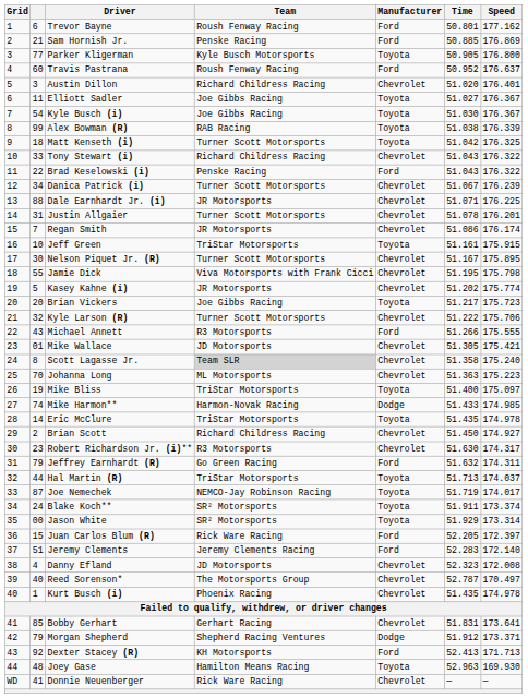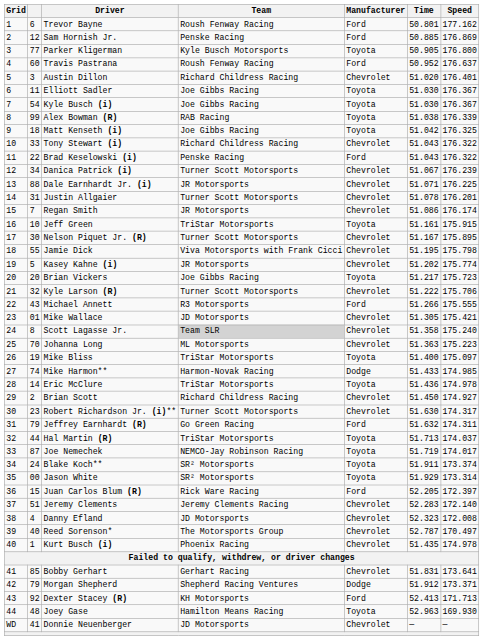 <table class="wikitable">
 <tr>
 <th>Grid</th>
 <th></th>
 <th>Driver</th>
 <th>Team</th>
 <th>Manufacturer</th>
 <th>Time</th>
 <th>Speed</th>
 </tr>
 <tr>
 <td>1</td>
 <td>6</td>
 <td>Trevor Bayne</td>
 <td>Roush Fenway Racing</td>
 <td>Ford</td>
 <td>50.801</td>
 <td>177.162</td>
 </tr>
 <tr>
 <td>2</td>
-<td>21</td>
+<td>12</td>
 <td>Sam Hornish Jr.</td>
 <td>Penske Racing</td>
 <td>Ford</td>
 <td>50.885</td>
 <td>176.869</td>
 </tr>
 <tr>
 <td>3</td>
 <td>77</td>
 <td>Parker Kligerman</td>
 <td>Kyle Busch Motorsports</td>
 <td>Toyota</td>
 <td>50.905</td>
 <td>176.800</td>
 </tr>
 <tr>
 <td>4</td>
 <td>60</td>
 <td>Travis Pastrana</td>
 <td>Roush Fenway Racing</td>
 <td>Ford</td>
 <td>50.952</td>
 <td>176.637</td>
 </tr>
 <tr>
 <td>5</td>
 <td>3</td>
 <td>Austin Dillon</td>
 <td>Richard Childress Racing</td>
 <td>Chevrolet</td>
 <td>51.020</td>
 <td>176.401</td>
 </tr>
 <tr>
 <td>6</td>
 <td>11</td>
 <td>Elliott Sadler</td>
 <td>Joe Gibbs Racing</td>
 <td>Toyota</td>
-<td>51.027</td>
+<td>51.030</td>
 <td>176.367</td>
 </tr>
 <tr>
 <td>7</td>
 <td>54</td>
 <td>Kyle Busch <strong>(i)</strong></td>
 <td>Joe Gibbs Racing</td>
 <td>Toyota</td>
 <td>51.030</td>
 <td>176.367</td>
 </tr>
 <tr>
 <td>8</td>
 <td>99</td>
 <td>Alex Bowman <strong>(R)</strong></td>
 <td>RAB Racing</td>
 <td>Toyota</td>
 <td>51.038</td>
 <td>176.339</td>
 </tr>
 <tr>
 <td>9</td>
 <td>18</td>
 <td>Matt Kenseth <strong>(i)</strong></td>
-<td>Turner Scott Motorsports</td>
+<td>Joe Gibbs Racing</td>
 <td>Toyota</td>
 <td>51.042</td>
 <td>176.325</td>
 </tr>
 <tr>
 <td>10</td>
 <td>33</td>
 <td>Tony Stewart <strong>(i)</strong></td>
 <td>Richard Childress Racing</td>
 <td>Chevrolet</td>
 <td>51.043</td>
 <td>176.322</td>
 </tr>
 <tr>
 <td>11</td>
 <td>22</td>
 <td>Brad Keselowski <strong>(i)</strong></td>
 <td>Penske Racing</td>
 <td>Ford</td>
 <td>51.043</td>
 <td>176.322</td>
 </tr>
 <tr>
 <td>12</td>
 <td>34</td>
 <td>Danica Patrick <strong>(i)</strong></td>
 <td>Turner Scott Motorsports</td>
 <td>Chevrolet</td>
 <td>51.067</td>
 <td>176.239</td>
 </tr>
 <tr>
 <td>13</td>
 <td>88</td>
 <td>Dale Earnhardt Jr. <strong>(i)</strong></td>
 <td>JR Motorsports</td>
 <td>Chevrolet</td>
 <td>51.071</td>
 <td>176.225</td>
 </tr>
 <tr>
 <td>14</td>
 <td>31</td>
 <td>Justin Allgaier</td>
 <td>Turner Scott Motorsports</td>
 <td>Chevrolet</td>
 <td>51.078</td>
 <td>176.201</td>
 </tr>
 <tr>
 <td>15</td>
 <td>7</td>
 <td>Regan Smith</td>
 <td>JR Motorsports</td>
 <td>Chevrolet</td>
 <td>51.086</td>
 <td>176.174</td>
 </tr>
 <tr>
 <td>16</td>
 <td>10</td>
 <td>Jeff Green</td>
 <td>TriStar Motorsports</td>
 <td>Toyota</td>
 <td>51.161</td>
 <td>175.915</td>
 </tr>
 <tr>
 <td>17</td>
 <td>30</td>
 <td>Nelson Piquet Jr. <strong>(R)</strong></td>
 <td>Turner Scott Motorsports</td>
 <td>Chevrolet</td>
 <td>51.167</td>
 <td>175.895</td>
 </tr>
 <tr>
 <td>18</td>
 <td>55</td>
 <td>Jamie Dick</td>
 <td>Viva Motorsports with Frank Cicci</td>
 <td>Chevrolet</td>
 <td>51.195</td>
 <td>175.798</td>
 </tr>
 <tr>
 <td>19</td>
 <td>5</td>
 <td>Kasey Kahne <strong>(i)</strong></td>
 <td>JR Motorsports</td>
 <td>Chevrolet</td>
 <td>51.202</td>
 <td>175.774</td>
 </tr>
 <tr>
 <td>20</td>
 <td>20</td>
 <td>Brian Vickers</td>
 <td>Joe Gibbs Racing</td>
 <td>Toyota</td>
 <td>51.217</td>
 <td>175.723</td>
 </tr>
 <tr>
 <td>21</td>
 <td>32</td>
 <td>Kyle Larson <strong>(R)</strong></td>
 <td>Turner Scott Motorsports</td>
 <td>Chevrolet</td>
 <td>51.222</td>
 <td>175.706</td>
 </tr>
 <tr>
 <td>22</td>
 <td>43</td>
 <td>Michael Annett</td>
 <td>R3 Motorsports</td>
 <td>Ford</td>
 <td>51.266</td>
 <td>175.555</td>
 </tr>
 <tr>
 <td>23</td>
 <td>01</td>
 <td>Mike Wallace</td>
 <td>JD Motorsports</td>
 <td>Chevrolet</td>
 <td>51.305</td>
 <td>175.421</td>
 </tr>
 <tr>
 <td>24</td>
 <td>8</td>
 <td>Scott Lagasse Jr.</td>
 <td style="background: lightgrey;">Team SLR</td>
 <td>Chevrolet</td>
 <td>51.358</td>
 <td>175.240</td>
 </tr>
 <tr>
 <td>25</td>
 <td>70</td>
 <td>Johanna Long</td>
 <td>ML Motorsports</td>
 <td>Chevrolet</td>
 <td>51.363</td>
 <td>175.223</td>
 </tr>
 <tr>
 <td>26</td>
 <td>19</td>
 <td>Mike Bliss</td>
 <td>TriStar Motorsports</td>
 <td>Toyota</td>
 <td>51.400</td>
 <td>175.097</td>
 </tr>
 <tr>
 <td>27</td>
 <td>74</td>
 <td>Mike Harmon**</td>
 <td>Harmon-Novak Racing</td>
 <td>Dodge</td>
 <td>51.433</td>
 <td>174.985</td>
 </tr>
 <tr>
 <td>28</td>
 <td>14</td>
 <td>Eric McClure</td>
 <td>TriStar Motorsports</td>
 <td>Toyota</td>
-<td>51.435</td>
+<td>51.436</td>
 <td>174.978</td>
 </tr>
 <tr>
 <td>29</td>
 <td>2</td>
 <td>Brian Scott</td>
 <td>Richard Childress Racing</td>
 <td>Chevrolet</td>
 <td>51.450</td>
 <td>174.927</td>
 </tr>
 <tr>
 <td>30</td>
 <td>23</td>
 <td>Robert Richardson Jr. <strong>(i)</strong>**</td>
-<td>R3 Motorsports</td>
+<td>Turner Scott Motorsports</td>
 <td>Chevrolet</td>
 <td>51.630</td>
 <td>174.317</td>
 </tr>
 <tr>
 <td>31</td>
 <td>79</td>
 <td>Jeffrey Earnhardt <strong>(R)</strong></td>
 <td>Go Green Racing</td>
 <td>Ford</td>
 <td>51.632</td>
 <td>174.311</td>
 </tr>
 <tr>
 <td>32</td>
 <td>44</td>
 <td>Hal Martin <strong>(R)</strong></td>
 <td>TriStar Motorsports</td>
 <td>Toyota</td>
 <td>51.713</td>
 <td>174.037</td>
 </tr>
 <tr>
 <td>33</td>
 <td>87</td>
 <td>Joe Nemechek</td>
 <td>NEMCO-Jay Robinson Racing</td>
 <td>Toyota</td>
 <td>51.719</td>
 <td>174.017</td>
 </tr>
 <tr>
 <td>34</td>
 <td>24</td>
 <td>Blake Koch**</td>
 <td>SR² Motorsports</td>
 <td>Toyota</td>
 <td>51.911</td>
 <td>173.374</td>
 </tr>
 <tr>
 <td>35</td>
 <td>00</td>
 <td>Jason White</td>
 <td>SR² Motorsports</td>
 <td>Toyota</td>
 <td>51.929</td>
 <td>173.314</td>
 </tr>
 <tr>
 <td>36</td>
 <td>15</td>
 <td>Juan Carlos Blum <strong>(R)</strong></td>
 <td>Rick Ware Racing</td>
 <td>Ford</td>
 <td>52.205</td>
 <td>172.397</td>
 </tr>
 <tr>
 <td>37</td>
 <td>51</td>
 <td>Jeremy Clements</td>
 <td>Jeremy Clements Racing</td>
-<td>Ford</td>
+<td>Chevrolet</td>
 <td>52.283</td>
 <td>172.140</td>
 </tr>
 <tr>
 <td>38</td>
 <td>4</td>
 <td>Danny Efland</td>
 <td>JD Motorsports</td>
 <td>Chevrolet</td>
 <td>52.323</td>
 <td>172.008</td>
 </tr>
 <tr>
 <td>39</td>
 <td>40</td>
 <td>Reed Sorenson*</td>
 <td>The Motorsports Group</td>
 <td>Chevrolet</td>
 <td>52.787</td>
 <td>170.497</td>
 </tr>
 <tr>
 <td>40</td>
 <td>1</td>
 <td>Kurt Busch <strong>(i)</strong></td>
 <td>Phoenix Racing</td>
 <td>Chevrolet</td>
 <td>51.435</td>
 <td>174.978</td>
 </tr>
 <tr>
 <th colspan="7"><strong>Failed to qualify, withdrew, or driver changes</strong></th>
 </tr>
 <tr>
 <td>41</td>
 <td>85</td>
 <td>Bobby Gerhart</td>
 <td>Gerhart Racing</td>
 <td>Chevrolet</td>
 <td>51.831</td>
 <td>173.641</td>
 </tr>
 <tr>
 <td>42</td>
 <td>79</td>
 <td>Morgan Shepherd</td>
 <td>Shepherd Racing Ventures</td>
 <td>Dodge</td>
 <td>51.912</td>
 <td>173.371</td>
 </tr>
 <tr>
 <td>43</td>
 <td>92</td>
 <td>Dexter Stacey <strong>(R)</strong></td>
 <td>KH Motorsports</td>
 <td>Ford</td>
 <td>52.413</td>
 <td>171.713</td>
 </tr>
 <tr>
 <td>44</td>
 <td>48</td>
 <td>Joey Gase</td>
 <td>Hamilton Means Racing</td>
 <td>Toyota</td>
 <td>52.963</td>
 <td>169.930</td>
 </tr>
 <tr>
 <td>WD</td>
 <td>41</td>
 <td>Donnie Neuenberger</td>
-<td>Rick Ware Racing</td>
+<td>JD Motorsports</td>
 <td>Chevrolet</td>
 <td>—</td>
 <td>—</td>
 </tr>
 <tr>
 <th colspan="7"></th>
 </tr>
 </table>
